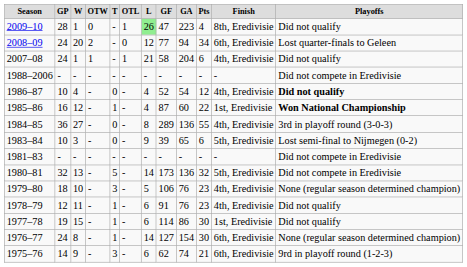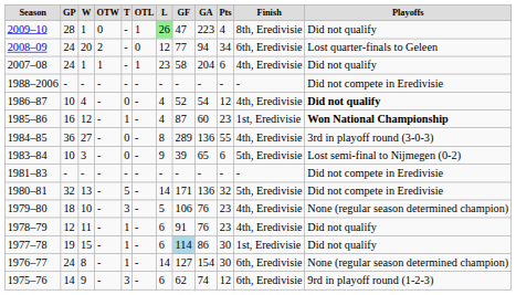 <table class="wikitable">
 <tr align="center" style="font-size: small; font-weight:bold; background-color:#dddddd; padding:5px;" |>
 <td>Season</td>
 <td>GP</td>
 <td>W</td>
 <td>OTW</td>
 <td>T</td>
 <td>OTL</td>
 <td>L</td>
 <td>GF</td>
 <td>GA</td>
 <td>Pts</td>
 <td>Finish</td>
 <td>Playoffs</td>
 </tr>
 <tr>
 <td><a href='#'>2009–10</a></td>
 <td>28</td>
 <td>1</td>
 <td>0</td>
 <td>-</td>
 <td>1</td>
 <td style="background: lightgreen;">26</td>
 <td>47</td>
 <td>223</td>
 <td>4</td>
 <td>8th, Eredivisie</td>
 <td>Did not qualify</td>
 </tr>
 <tr>
 <td><a href='#'>2008–09</a></td>
 <td>24</td>
 <td>20</td>
 <td>2</td>
 <td>-</td>
 <td>0</td>
 <td>12</td>
 <td>77</td>
 <td>94</td>
 <td>34</td>
 <td>6th, Eredivisie</td>
 <td>Lost quarter-finals to Geleen</td>
 </tr>
 <tr>
 <td>2007–08</td>
 <td>24</td>
 <td>1</td>
 <td>1</td>
 <td>-</td>
 <td>1</td>
-<td>21</td>
+<td>23</td>
 <td>58</td>
 <td>204</td>
 <td>6</td>
 <td>4th, Eredivisie</td>
 <td>Did not qualify</td>
 </tr>
 <tr>
 <td>1988–2006</td>
 <td>-</td>
 <td>-</td>
 <td>-</td>
 <td>-</td>
 <td>-</td>
 <td>-</td>
 <td>-</td>
 <td>-</td>
 <td>-</td>
 <td>-</td>
 <td>Did not compete in Eredivisie</td>
 </tr>
 <tr>
 <td>1986–87</td>
 <td>10</td>
 <td>4</td>
 <td>-</td>
 <td>0</td>
 <td>-</td>
 <td>4</td>
 <td>52</td>
 <td>54</td>
 <td>12</td>
 <td>4th, Eredivisie</td>
 <td><strong>Did not qualify</strong></td>
 </tr>
 <tr>
 <td>1985–86</td>
 <td>16</td>
 <td>12</td>
 <td>-</td>
 <td>1</td>
 <td>-</td>
 <td>4</td>
 <td>87</td>
 <td>60</td>
-<td>22</td>
+<td>23</td>
 <td>1st, Eredivisie</td>
 <td><strong>Won National Championship</strong></td>
 </tr>
 <tr>
 <td>1984–85</td>
 <td>36</td>
 <td>27</td>
 <td>-</td>
 <td>0</td>
 <td>-</td>
 <td>8</td>
 <td>289</td>
 <td>136</td>
 <td>55</td>
 <td>4th, Eredivisie</td>
 <td>3rd in playoff round (3-0-3)</td>
 </tr>
 <tr>
 <td>1983–84</td>
 <td>10</td>
 <td>3</td>
 <td>-</td>
 <td>0</td>
 <td>-</td>
 <td>9</td>
 <td>39</td>
 <td>65</td>
 <td>6</td>
 <td>5th, Eredivisie</td>
 <td>Lost semi-final to Nijmegen (0-2)</td>
 </tr>
 <tr>
 <td>1981–83</td>
 <td>-</td>
 <td>-</td>
 <td>-</td>
 <td>-</td>
 <td>-</td>
 <td>-</td>
 <td>-</td>
 <td>-</td>
 <td>-</td>
 <td>-</td>
 <td>Did not compete in Eredivisie</td>
 </tr>
 <tr>
 <td>1980–81</td>
 <td>32</td>
 <td>13</td>
 <td>-</td>
 <td>5</td>
 <td>-</td>
 <td>14</td>
-<td>173</td>
+<td>171</td>
 <td>136</td>
 <td>32</td>
 <td>5th, Eredivisie</td>
 <td>Did not compete in Eredivisie</td>
 </tr>
 <tr>
 <td>1979–80</td>
 <td>18</td>
 <td>10</td>
 <td>-</td>
 <td>3</td>
 <td>-</td>
 <td>5</td>
 <td>106</td>
 <td>76</td>
 <td>23</td>
 <td>4th, Eredivisie</td>
 <td>None (regular season determined champion)</td>
 </tr>
 <tr>
 <td>1978–79</td>
 <td>12</td>
 <td>11</td>
 <td>-</td>
 <td>1</td>
 <td>-</td>
 <td>6</td>
 <td>91</td>
 <td>76</td>
 <td>23</td>
 <td>4th, Eredivisie</td>
 <td>Did not qualify</td>
 </tr>
 <tr>
 <td>1977–78</td>
 <td>19</td>
 <td>15</td>
 <td>-</td>
 <td>1</td>
 <td>-</td>
 <td>6</td>
-<td>114</td>
+<td style="background: lightblue;">114</td>
 <td>86</td>
 <td>30</td>
 <td>1st, Eredivisie</td>
 <td>Did not qualify</td>
 </tr>
 <tr>
 <td>1976–77</td>
 <td>24</td>
 <td>8</td>
 <td>-</td>
 <td>1</td>
 <td>-</td>
 <td>14</td>
 <td>127</td>
 <td>154</td>
 <td>30</td>
 <td>6th, Eredivisie</td>
 <td>None (regular season determined champion)</td>
 </tr>
 <tr>
 <td>1975–76</td>
 <td>14</td>
 <td>9</td>
 <td>-</td>
 <td>3</td>
 <td>-</td>
 <td>6</td>
 <td>62</td>
 <td>74</td>
-<td>21</td>
+<td>12</td>
 <td>6th, Eredivisie</td>
 <td>9rd in playoff round (1-2-3)</td>
 </tr>
 </table>
